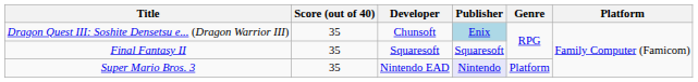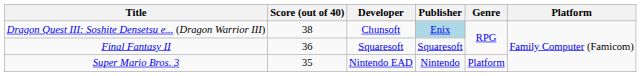 <table class="wikitable sortable" style="text-align:center;">
 <tr>
 <th>Title</th>
 <th>Score (out of 40)</th>
 <th>Developer</th>
 <th>Publisher</th>
 <th>Genre</th>
 <th>Platform</th>
 </tr>
 <tr>
 <td><em><a href='#'>Dragon Quest III: Soshite Densetsu e...</a></em> (<em>Dragon Warrior III</em>)</td>
-<td>35</td>
+<td>38</td>
 <td><a href='#'>Chunsoft</a></td>
 <td style="background: lightblue;"><a href='#'>Enix</a></td>
 <td rowspan="2"><a href='#'>RPG</a></td>
 <td rowspan="3"><a href='#'>Family Computer</a> (Famicom)</td>
 </tr>
 <tr>
 <td><em><a href='#'>Final Fantasy II</a></em></td>
-<td>35</td>
+<td>36</td>
 <td><a href='#'>Squaresoft</a></td>
 <td><a href='#'>Squaresoft</a></td>
 </tr>
 <tr>
 <td><em><a href='#'>Super Mario Bros. 3</a></em></td>
 <td>35</td>
 <td><a href='#'>Nintendo EAD</a></td>
-<td style="background: lavender;"><a href='#'>Nintendo</a></td>
+<td><a href='#'>Nintendo</a></td>
 <td><a href='#'>Platform</a></td>
 </tr>
 </table>
